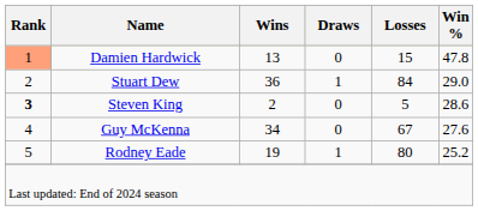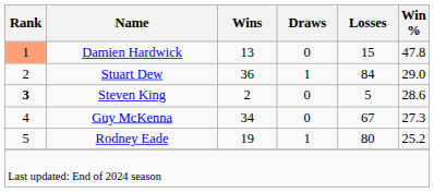 <table class="wikitable sortable" style="width:500px;">
 <tr style="background:#bdb76b;">
 <th width=10%>Rank</th>
 <th width=45%>Name</th>
 <th width=15%>Wins</th>
 <th width=15%>Draws</th>
 <th width=15%>Losses</th>
 <th width=15%>Win %</th>
 </tr>
 <tr>
 <td align=center style="background: lightsalmon;">1</td>
 <td align=center><a href='#'>Damien Hardwick</a></td>
 <td align=center>13</td>
 <td align=center>0</td>
 <td align=center>15</td>
 <td align=center>47.8</td>
 </tr>
 <tr>
 <td align=center>2</td>
 <td align=center><a href='#'>Stuart Dew</a></td>
 <td align=center>36</td>
 <td align=center>1</td>
 <td align=center>84</td>
 <td align=center>29.0</td>
 </tr>
 <tr>
 <td align=center><strong>3</strong></td>
 <td align=center><a href='#'>Steven King</a></td>
 <td align=center>2</td>
 <td align=center>0</td>
 <td align=center>5</td>
 <td align=center>28.6</td>
 </tr>
 <tr>
 <td align=center>4</td>
 <td align=center><a href='#'>Guy McKenna</a></td>
 <td align=center>34</td>
 <td align=center>0</td>
 <td align=center>67</td>
-<td align=center>27.6</td>
+<td align=center>27.3</td>
 </tr>
 <tr>
 <td align=center>5</td>
 <td align=center><a href='#'>Rodney Eade</a></td>
 <td align=center>19</td>
 <td align=center>1</td>
 <td align=center>80</td>
 <td align=center>25.2</td>
 </tr>
 <tr>
 </tr>
 <tr class="sortbottom">
 <td colspan=9><br><small>Last updated: End of 2024 season</small></td>
 </tr>
 </table>
